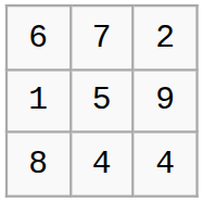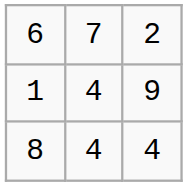 <table class="wikitable" style="margin-left:auto;margin-right:auto;text-align:center;width:6em;height:6em;table-layout:fixed;">
 <tr>
 <td>6</td>
 <td>7</td>
 <td>2</td>
 </tr>
 <tr>
 <td>1</td>
-<td>5</td>
+<td>4</td>
 <td>9</td>
 </tr>
 <tr>
 <td>8</td>
 <td>4</td>
 <td>4</td>
 </tr>
 </table>
